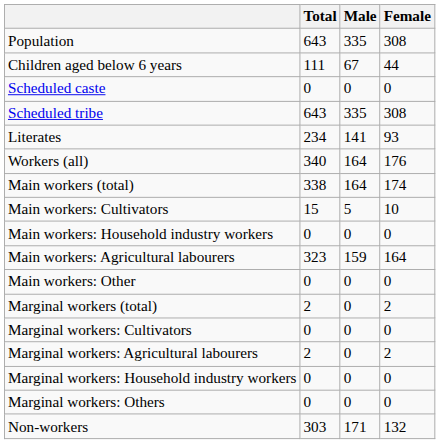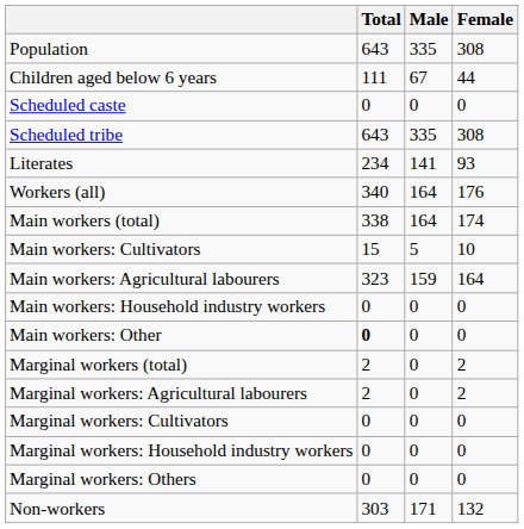 <table class="wikitable sortable">
 <tr>
 <th></th>
 <th>Total</th>
 <th>Male</th>
 <th>Female</th>
 </tr>
 <tr>
 <td>Population</td>
 <td>643</td>
 <td>335</td>
 <td>308</td>
 </tr>
 <tr>
 <td>Children aged below 6 years</td>
 <td>111</td>
 <td>67</td>
 <td>44</td>
 </tr>
 <tr>
 <td><a href='#'>Scheduled caste</a></td>
 <td>0</td>
 <td>0</td>
 <td>0</td>
 </tr>
 <tr>
 <td><a href='#'>Scheduled tribe</a></td>
 <td>643</td>
 <td>335</td>
 <td>308</td>
 </tr>
 <tr>
 <td>Literates</td>
 <td>234</td>
 <td>141</td>
 <td>93</td>
 </tr>
 <tr>
 <td>Workers (all)</td>
 <td>340</td>
 <td>164</td>
 <td>176</td>
 </tr>
 <tr>
 <td>Main workers (total)</td>
 <td>338</td>
 <td>164</td>
 <td>174</td>
 </tr>
 <tr>
 <td>Main workers: Cultivators</td>
 <td>15</td>
 <td>5</td>
 <td>10</td>
 </tr>
 <tr>
+<td>Main workers: Agricultural labourers</td>
+<td>323</td>
+<td>159</td>
+<td>164</td>
+</tr>
+<tr>
 <td>Main workers: Household industry workers</td>
 <td>0</td>
 <td>0</td>
 <td>0</td>
 </tr>
 <tr>
-<td>Main workers: Agricultural labourers</td>
-<td>323</td>
-<td>159</td>
-<td>164</td>
-</tr>
-<tr>
 <td>Main workers: Other</td>
-<td>0</td>
+<td><strong>0</strong></td>
 <td>0</td>
 <td>0</td>
 </tr>
 <tr>
 <td>Marginal workers (total)</td>
 <td>2</td>
 <td>0</td>
 <td>2</td>
 </tr>
 <tr>
+<td>Marginal workers: Agricultural labourers</td>
+<td>2</td>
+<td>0</td>
+<td>2</td>
+</tr>
+<tr>
 <td>Marginal workers: Cultivators</td>
 <td>0</td>
 <td>0</td>
 <td>0</td>
-</tr>
-<tr>
-<td>Marginal workers: Agricultural labourers</td>
-<td>2</td>
-<td>0</td>
-<td>2</td>
 </tr>
 <tr>
 <td>Marginal workers: Household industry workers</td>
 <td>0</td>
 <td>0</td>
 <td>0</td>
 </tr>
 <tr>
 <td>Marginal workers: Others</td>
 <td>0</td>
 <td>0</td>
 <td>0</td>
 </tr>
 <tr>
 <td>Non-workers</td>
 <td>303</td>
 <td>171</td>
 <td>132</td>
 </tr>
 </table>
